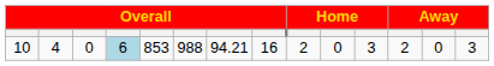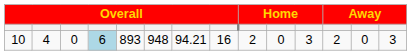 <table class="wikitable">
 <tr>
 <th colspan=8 style="background:red; color:gold">Overall</th>
 <th colspan=3 style="background:red; color:gold">Home</th>
 <th colspan=5 style="background:red; color:gold">Away</th>
 </tr>
 <tr>
 <th width=28></th>
 <th width=28></th>
 <th width=28></th>
 <th width=28></th>
 <th width=28></th>
 <th width=28></th>
 <th width=28></th>
 <th style="width:28px; border-right:3px solid gray;"></th>
 <th width=28></th>
 <th width=28></th>
 <th width=28></th>
 <th width=28></th>
 <th width=28></th>
 <th width=28></th>
 </tr>
 <tr style="text-align: center">
 <td>10</td>
 <td>4</td>
 <td>0</td>
 <td style="background: lightblue;">6</td>
-<td>853</td>
-<td>988</td>
+<td>893</td>
+<td>948</td>
 <td>94.21</td>
 <td>16</td>
 <td>2</td>
 <td>0</td>
 <td>3</td>
 <td>2</td>
 <td>0</td>
 <td>3</td>
 </tr>
 </table>
